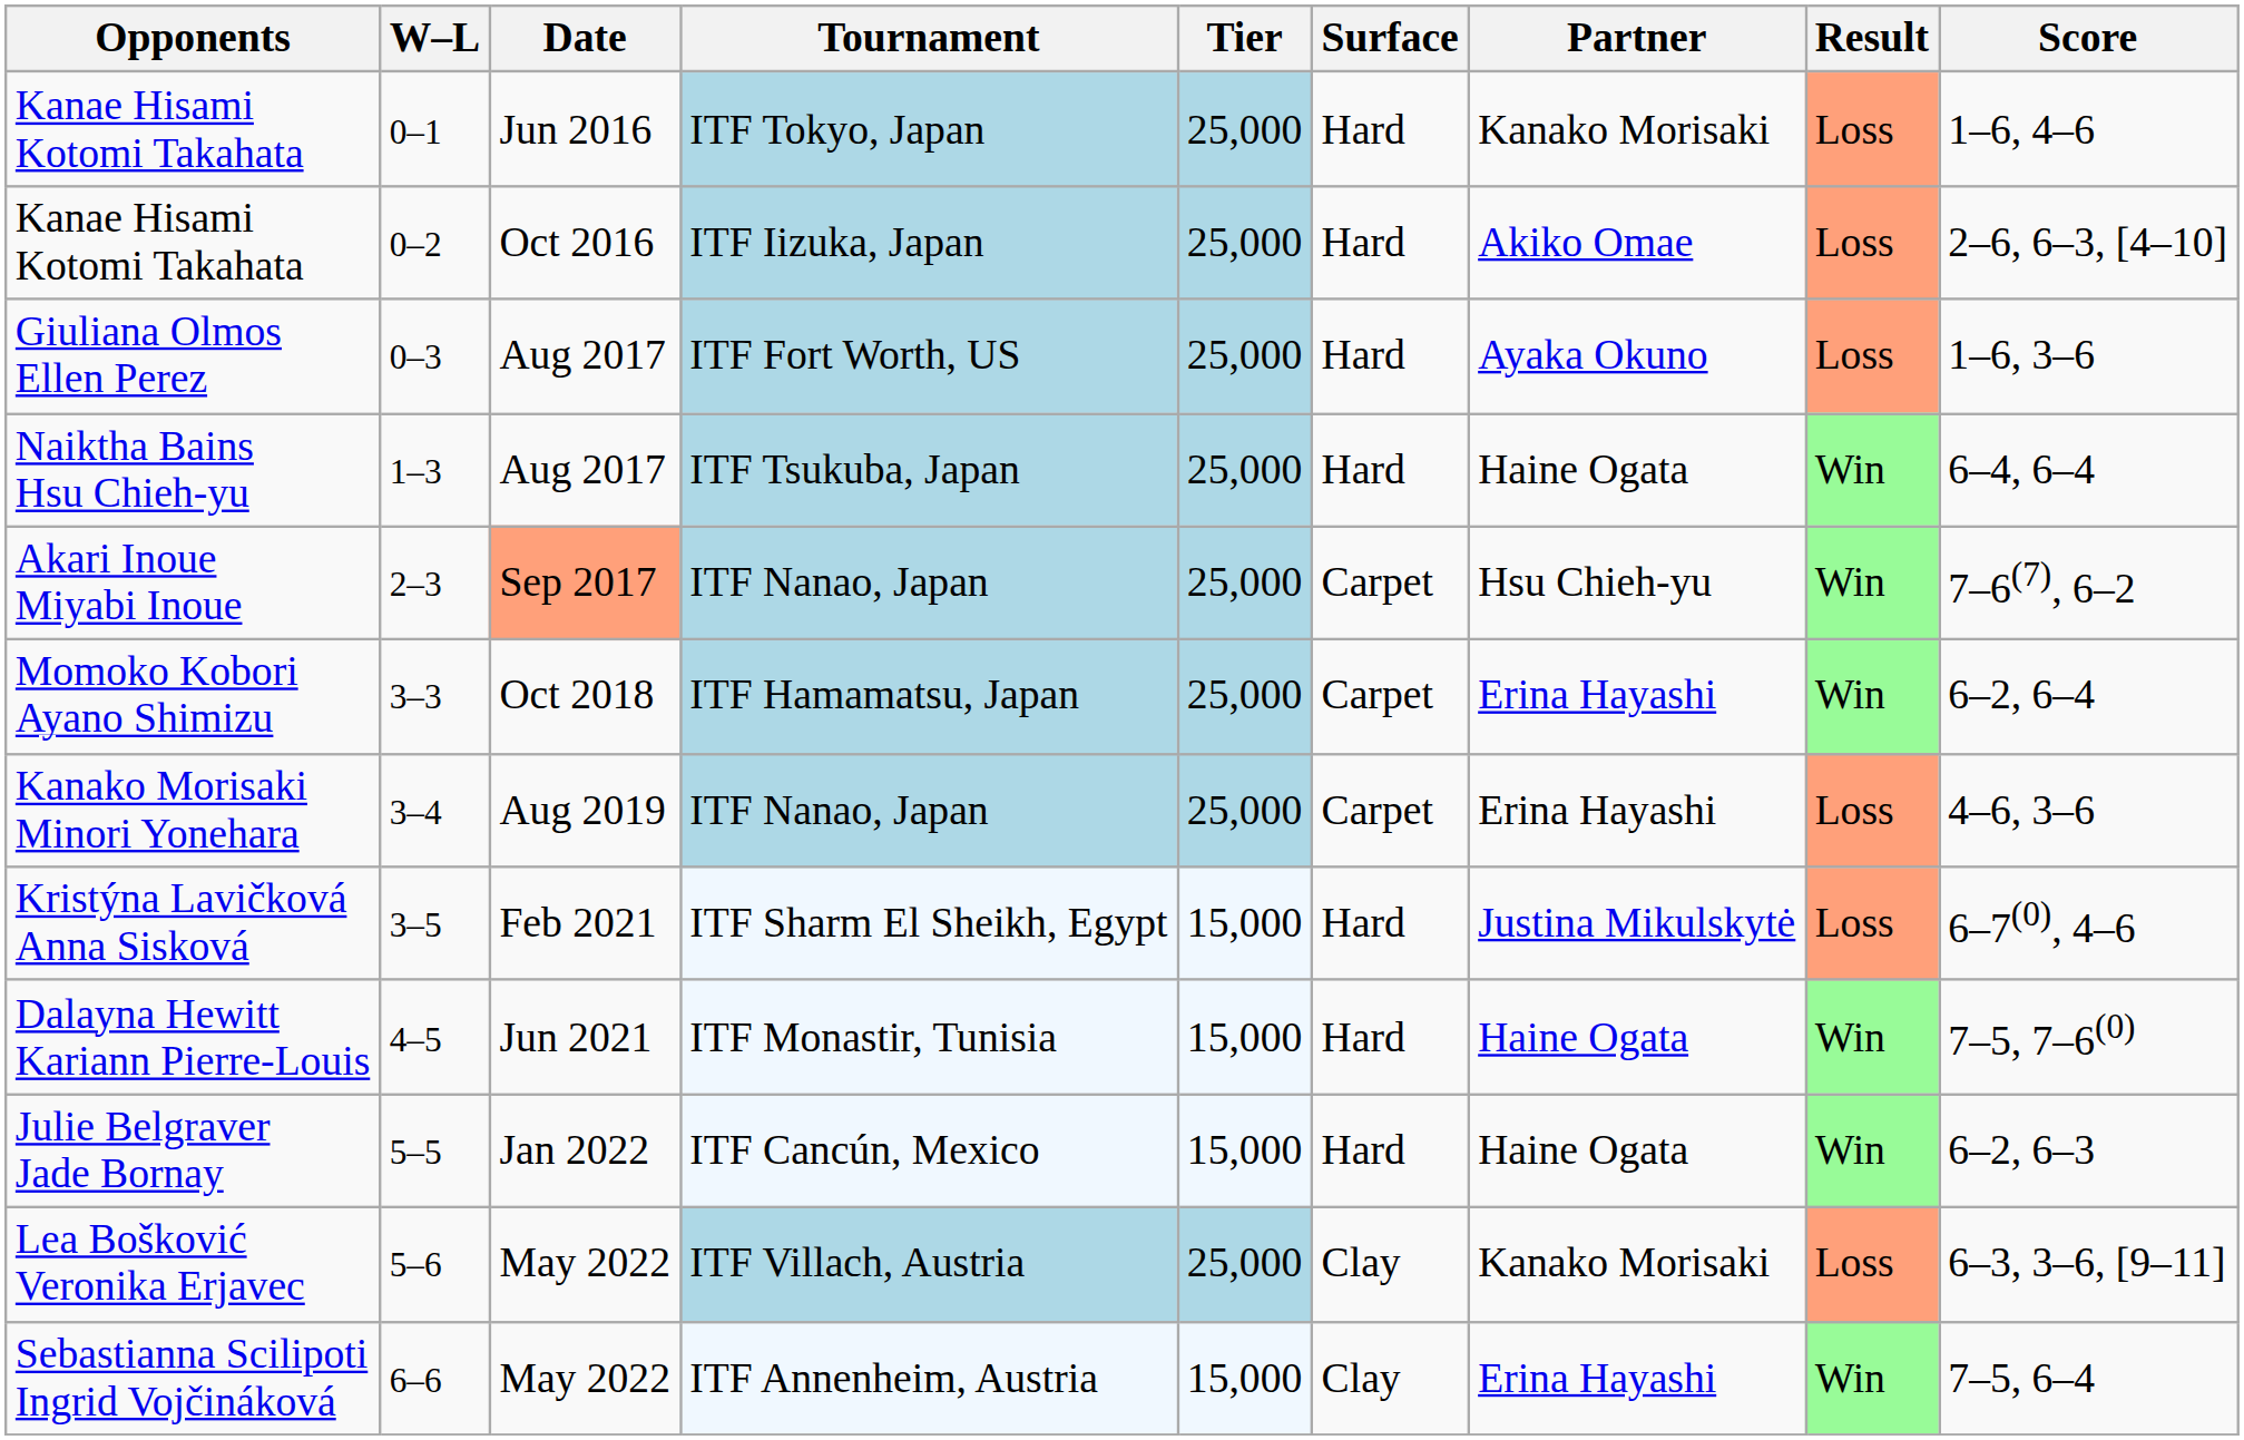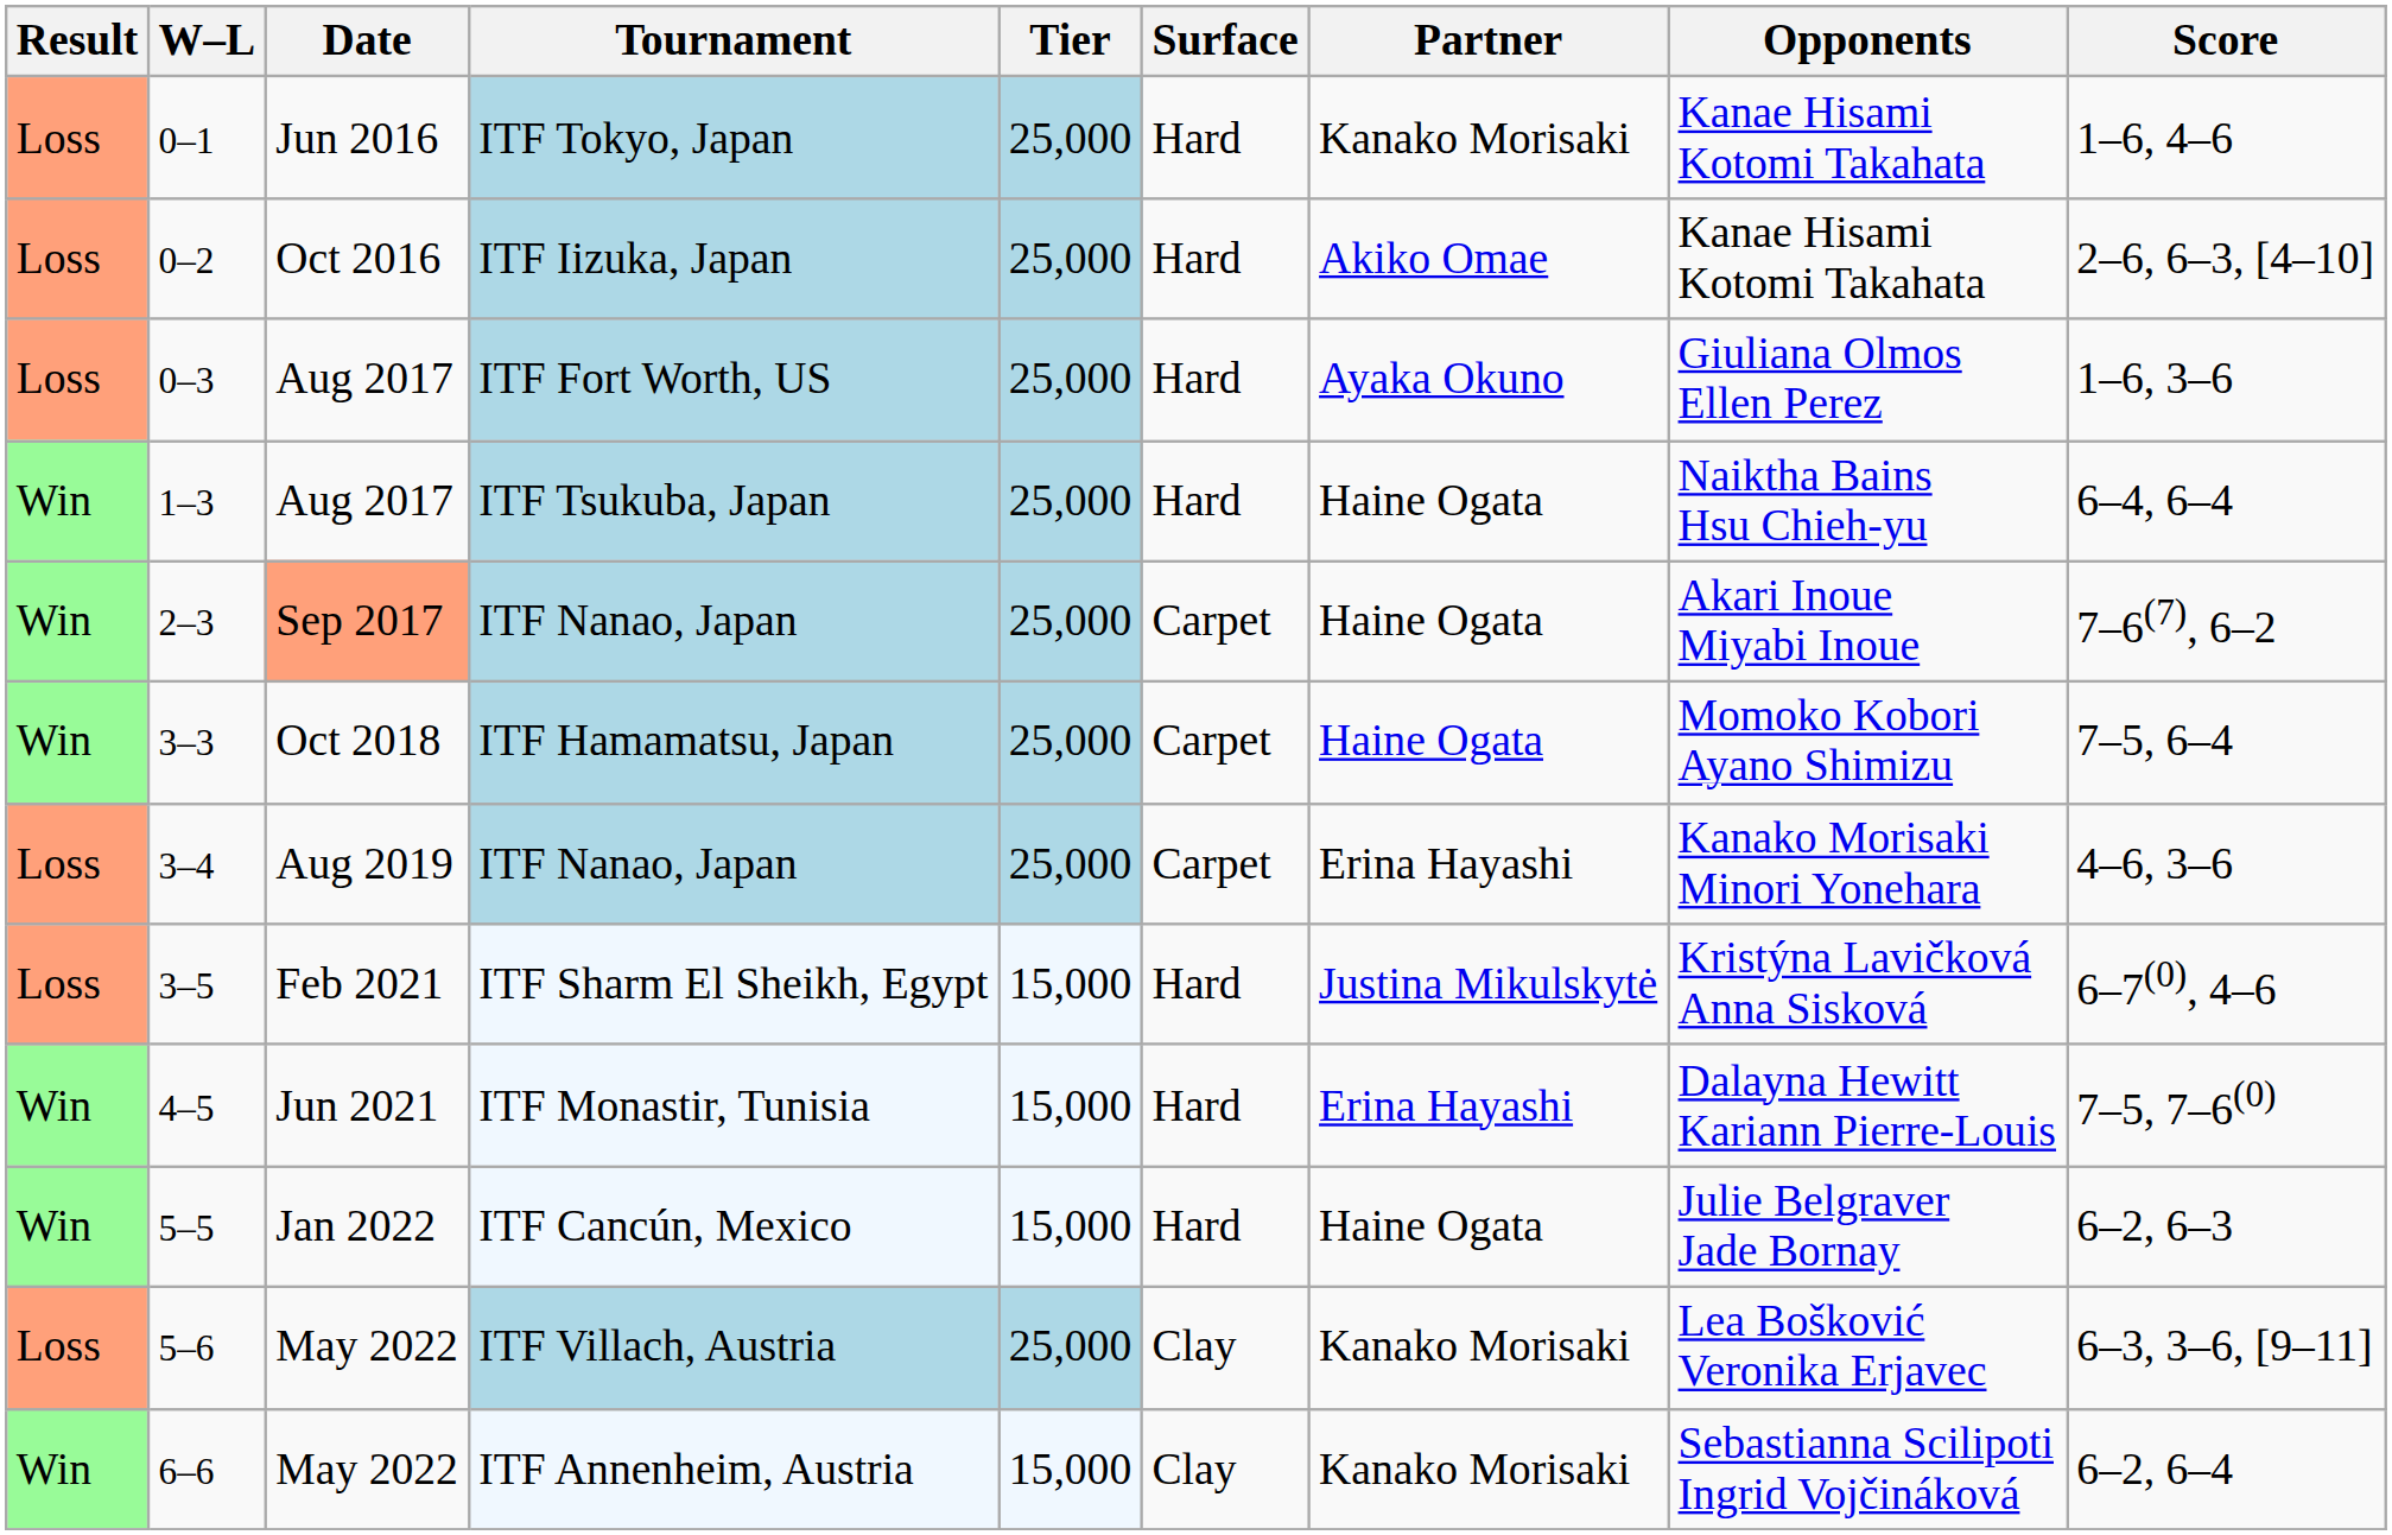 <table class="sortable wikitable">
 <tr>
-<th>Opponents</th>
+<th>Result</th>
 <th class="unsortable">W–L</th>
 <th>Date</th>
 <th>Tournament</th>
 <th>Tier</th>
 <th>Surface</th>
 <th>Partner</th>
-<th>Result</th>
+<th>Opponents</th>
 <th class="unsortable">Score</th>
 </tr>
 <tr>
-<td> <a href='#'>Kanae Hisami</a> <br>  <a href='#'>Kotomi Takahata</a></td>
+<td bgcolor="FFA07A">Loss</td>
 <td><small>0–1</small></td>
 <td>Jun 2016</td>
 <td style="background:lightblue;">ITF Tokyo, Japan</td>
 <td style="background:lightblue;">25,000</td>
 <td>Hard</td>
 <td> Kanako Morisaki</td>
-<td bgcolor="FFA07A">Loss</td>
+<td> <a href='#'>Kanae Hisami</a> <br>  <a href='#'>Kotomi Takahata</a></td>
 <td>1–6, 4–6</td>
 </tr>
 <tr>
-<td> Kanae Hisami <br>  Kotomi Takahata</td>
+<td bgcolor="FFA07A">Loss</td>
 <td><small>0–2</small></td>
 <td>Oct 2016</td>
 <td style="background:lightblue;">ITF Iizuka, Japan</td>
 <td style="background:lightblue;">25,000</td>
 <td>Hard</td>
 <td> <a href='#'>Akiko Omae</a></td>
-<td bgcolor="FFA07A">Loss</td>
+<td> Kanae Hisami <br>  Kotomi Takahata</td>
 <td>2–6, 6–3, [4–10]</td>
 </tr>
 <tr>
-<td> <a href='#'>Giuliana Olmos</a> <br>  <a href='#'>Ellen Perez</a></td>
+<td bgcolor="FFA07A">Loss</td>
 <td><small>0–3</small></td>
 <td>Aug 2017</td>
 <td style="background:lightblue;">ITF Fort Worth, US</td>
 <td style="background:lightblue;">25,000</td>
 <td>Hard</td>
 <td> <a href='#'>Ayaka Okuno</a></td>
-<td bgcolor="FFA07A">Loss</td>
+<td> <a href='#'>Giuliana Olmos</a> <br>  <a href='#'>Ellen Perez</a></td>
 <td>1–6, 3–6</td>
 </tr>
 <tr>
-<td> <a href='#'>Naiktha Bains</a> <br>  <a href='#'>Hsu Chieh-yu</a></td>
+<td bgcolor="98FB98">Win</td>
 <td><small>1–3</small></td>
 <td>Aug 2017</td>
 <td style="background:lightblue;">ITF Tsukuba, Japan</td>
 <td style="background:lightblue;">25,000</td>
 <td>Hard</td>
 <td> Haine Ogata</td>
-<td bgcolor="98FB98">Win</td>
+<td> <a href='#'>Naiktha Bains</a> <br>  <a href='#'>Hsu Chieh-yu</a></td>
 <td>6–4, 6–4</td>
 </tr>
 <tr>
-<td> <a href='#'>Akari Inoue</a> <br>  <a href='#'>Miyabi Inoue</a></td>
+<td style="background:#98fb98;">Win</td>
 <td><small>2–3</small></td>
 <td style="background: lightsalmon;">Sep 2017</td>
 <td style="background:lightblue;">ITF Nanao, Japan</td>
 <td style="background:lightblue;">25,000</td>
 <td>Carpet</td>
-<td> Hsu Chieh-yu</td>
-<td style="background:#98fb98;">Win</td>
+<td> Haine Ogata</td>
+<td> <a href='#'>Akari Inoue</a> <br>  <a href='#'>Miyabi Inoue</a></td>
 <td>7–6<sup>(7)</sup>, 6–2</td>
 </tr>
 <tr>
-<td> <a href='#'>Momoko Kobori</a> <br>  <a href='#'>Ayano Shimizu</a></td>
+<td style="background:#98fb98;">Win</td>
 <td><small>3–3</small></td>
 <td>Oct 2018</td>
 <td style="background:lightblue;">ITF Hamamatsu, Japan</td>
 <td style="background:lightblue;">25,000</td>
 <td>Carpet</td>
-<td> <a href='#'>Erina Hayashi</a></td>
-<td style="background:#98fb98;">Win</td>
-<td>6–2, 6–4</td>
+<td> <a href='#'>Haine Ogata</a></td>
+<td> <a href='#'>Momoko Kobori</a> <br>  <a href='#'>Ayano Shimizu</a></td>
+<td>7–5, 6–4</td>
 </tr>
 <tr>
-<td> <a href='#'>Kanako Morisaki</a> <br>  <a href='#'>Minori Yonehara</a></td>
+<td style="background:#ffa07a;">Loss</td>
 <td><small>3–4</small></td>
 <td>Aug 2019</td>
 <td style="background:lightblue;">ITF Nanao, Japan</td>
 <td style="background:lightblue;">25,000</td>
 <td>Carpet</td>
 <td> Erina Hayashi</td>
-<td style="background:#ffa07a;">Loss</td>
+<td> <a href='#'>Kanako Morisaki</a> <br>  <a href='#'>Minori Yonehara</a></td>
 <td>4–6, 3–6</td>
 </tr>
 <tr>
-<td> <a href='#'>Kristýna Lavičková</a> <br>  <a href='#'>Anna Sisková</a></td>
+<td style="background:#ffa07a;">Loss</td>
 <td><small>3–5</small></td>
 <td>Feb 2021</td>
 <td style="background:#f0f8ff;">ITF Sharm El Sheikh, Egypt</td>
 <td style="background:#f0f8ff;">15,000</td>
 <td>Hard</td>
 <td> <a href='#'>Justina Mikulskytė</a></td>
-<td style="background:#ffa07a;">Loss</td>
+<td> <a href='#'>Kristýna Lavičková</a> <br>  <a href='#'>Anna Sisková</a></td>
 <td>6–7<sup>(0)</sup>, 4–6</td>
 </tr>
 <tr>
-<td> <a href='#'>Dalayna Hewitt</a> <br>  <a href='#'>Kariann Pierre-Louis</a></td>
+<td style="background:#98fb98;">Win</td>
 <td><small>4–5</small></td>
 <td>Jun 2021</td>
 <td style="background:#f0f8ff;">ITF Monastir, Tunisia</td>
 <td style="background:#f0f8ff;">15,000</td>
 <td>Hard</td>
-<td> <a href='#'>Haine Ogata</a></td>
-<td style="background:#98fb98;">Win</td>
+<td> <a href='#'>Erina Hayashi</a></td>
+<td> <a href='#'>Dalayna Hewitt</a> <br>  <a href='#'>Kariann Pierre-Louis</a></td>
 <td>7–5, 7–6<sup>(0)</sup></td>
 </tr>
 <tr>
-<td> <a href='#'>Julie Belgraver</a> <br>  <a href='#'>Jade Bornay</a></td>
+<td style="background:#98fb98;">Win</td>
 <td><small>5–5</small></td>
 <td>Jan 2022</td>
 <td style="background:#f0f8ff;">ITF Cancún, Mexico</td>
 <td style="background:#f0f8ff;">15,000</td>
 <td>Hard</td>
 <td> Haine Ogata</td>
-<td style="background:#98fb98;">Win</td>
+<td> <a href='#'>Julie Belgraver</a> <br>  <a href='#'>Jade Bornay</a></td>
 <td>6–2, 6–3</td>
 </tr>
 <tr>
-<td> <a href='#'>Lea Bošković</a> <br>  <a href='#'>Veronika Erjavec</a></td>
+<td style="background:#ffa07a;">Loss</td>
 <td><small>5–6</small></td>
 <td>May 2022</td>
 <td style="background:lightblue;">ITF Villach, Austria</td>
 <td style="background:lightblue;">25,000</td>
 <td>Clay</td>
 <td> Kanako Morisaki</td>
-<td style="background:#ffa07a;">Loss</td>
+<td> <a href='#'>Lea Bošković</a> <br>  <a href='#'>Veronika Erjavec</a></td>
 <td>6–3, 3–6, [9–11]</td>
 </tr>
 <tr>
-<td> <a href='#'>Sebastianna Scilipoti</a> <br>  <a href='#'>Ingrid Vojčináková</a></td>
+<td style="background:#98fb98;">Win</td>
 <td><small>6–6</small></td>
 <td>May 2022</td>
 <td style="background:#f0f8ff;">ITF Annenheim, Austria</td>
 <td style="background:#f0f8ff;">15,000</td>
 <td>Clay</td>
-<td> <a href='#'>Erina Hayashi</a></td>
-<td style="background:#98fb98;">Win</td>
-<td>7–5, 6–4</td>
+<td> Kanako Morisaki</td>
+<td> <a href='#'>Sebastianna Scilipoti</a> <br>  <a href='#'>Ingrid Vojčináková</a></td>
+<td>6–2, 6–4</td>
 </tr>
 </table>
